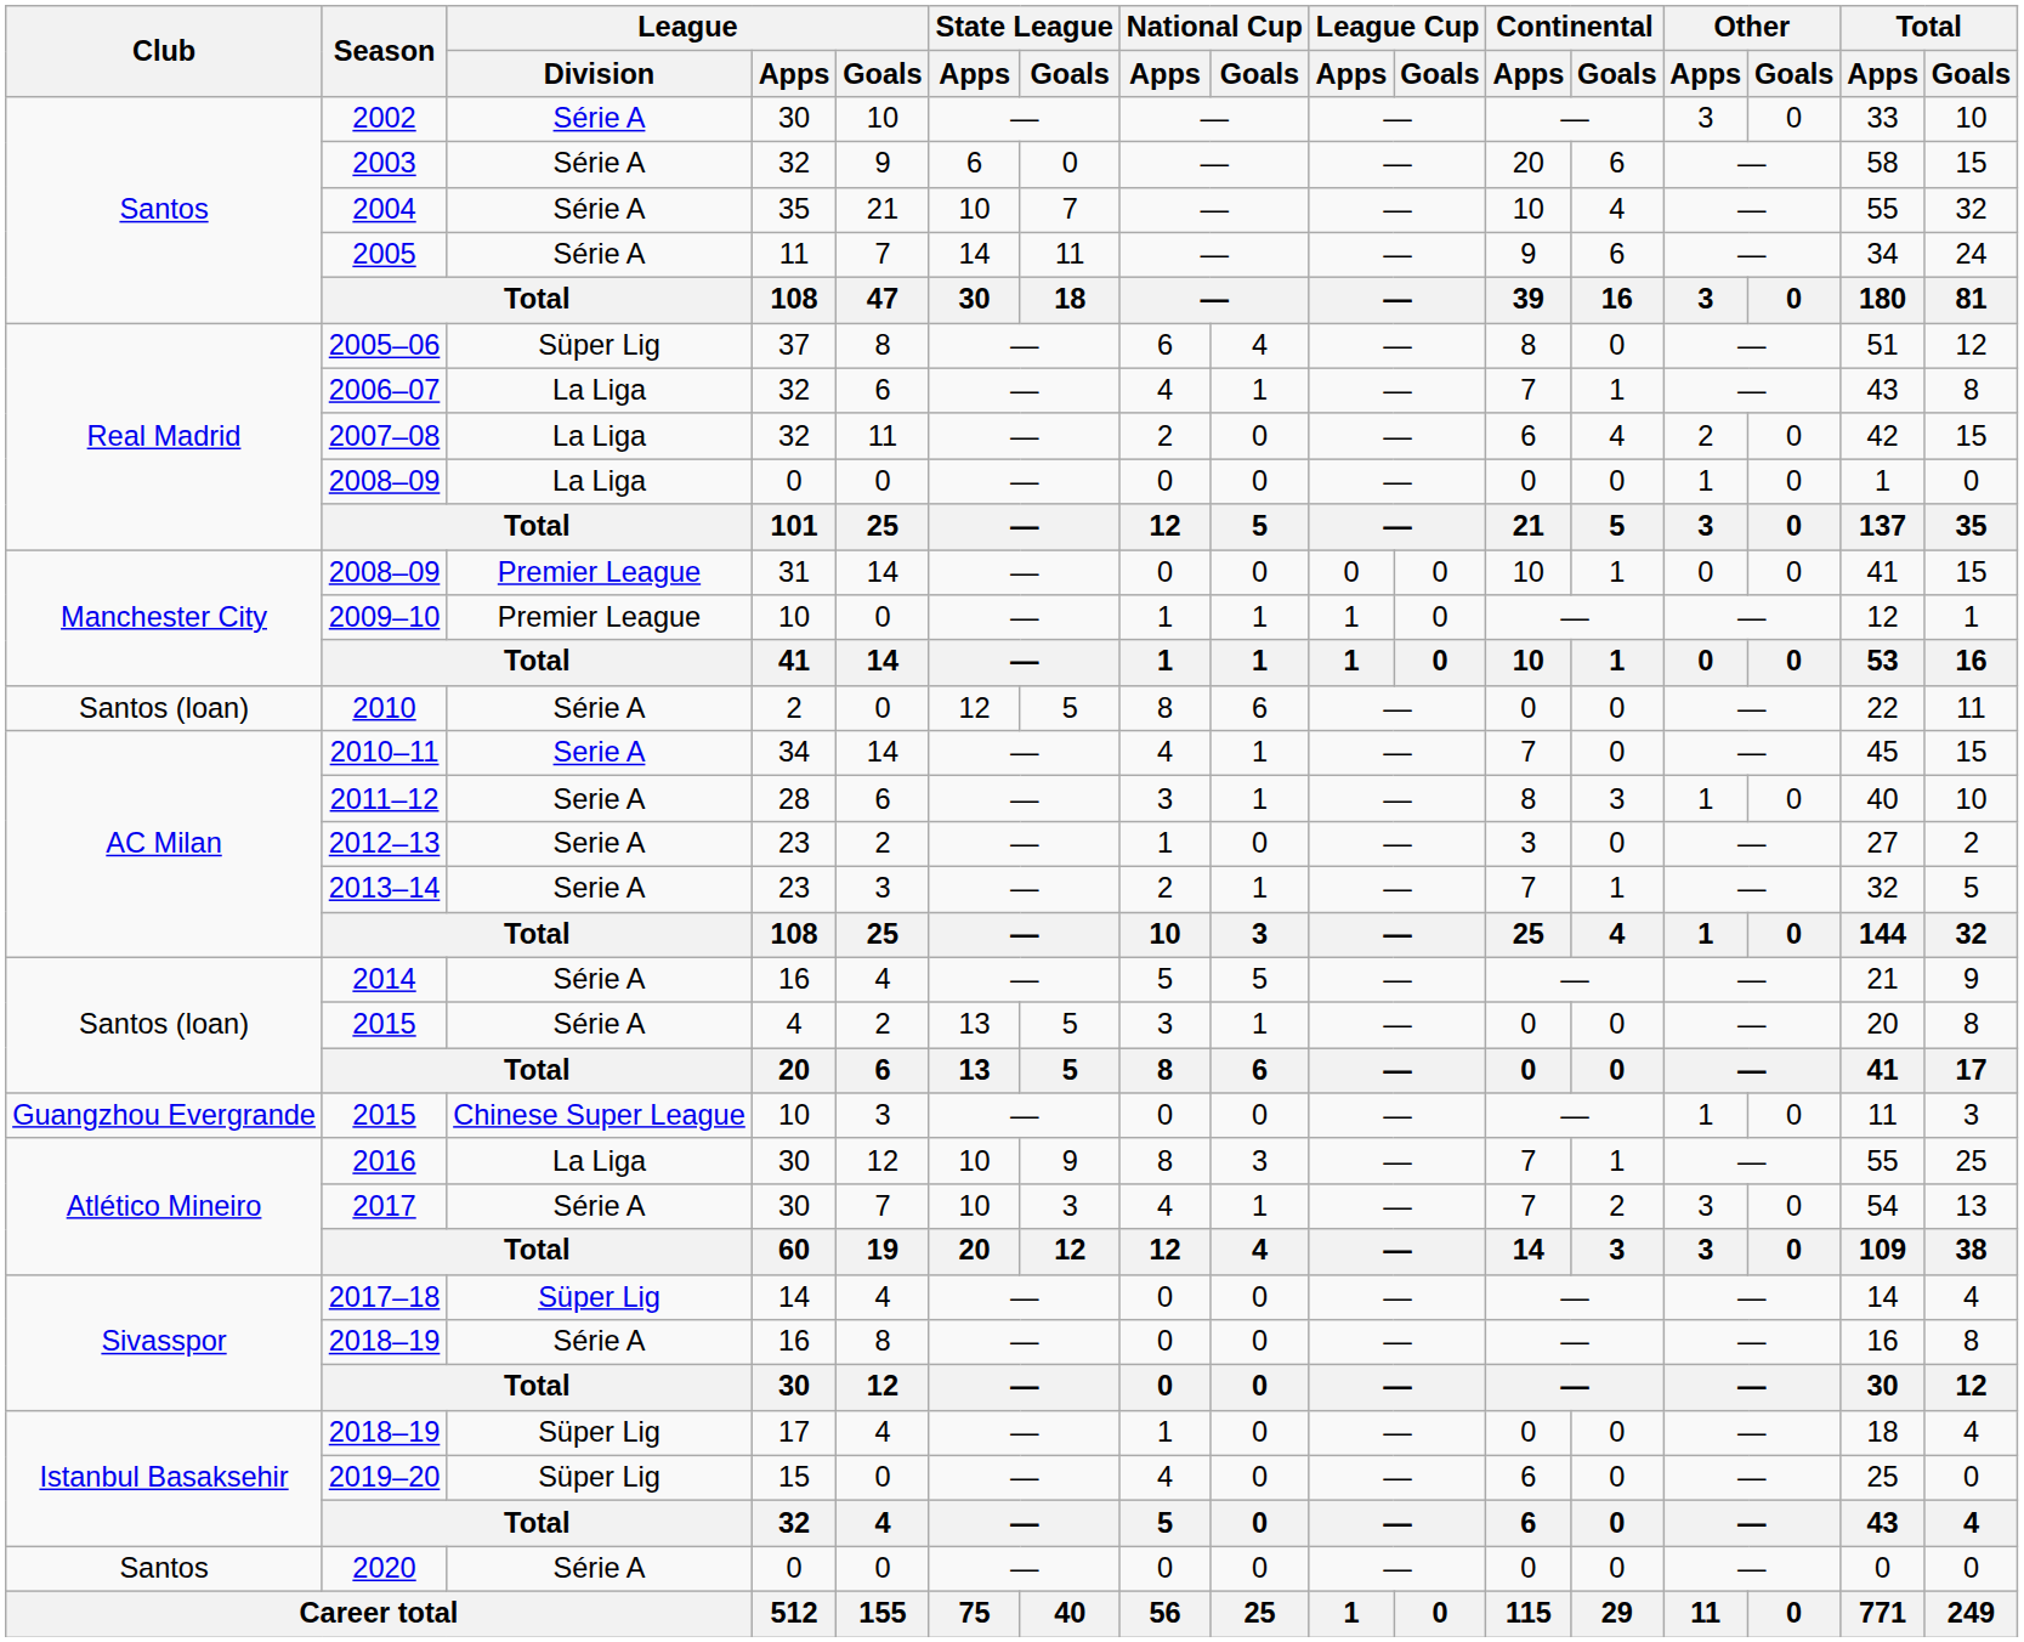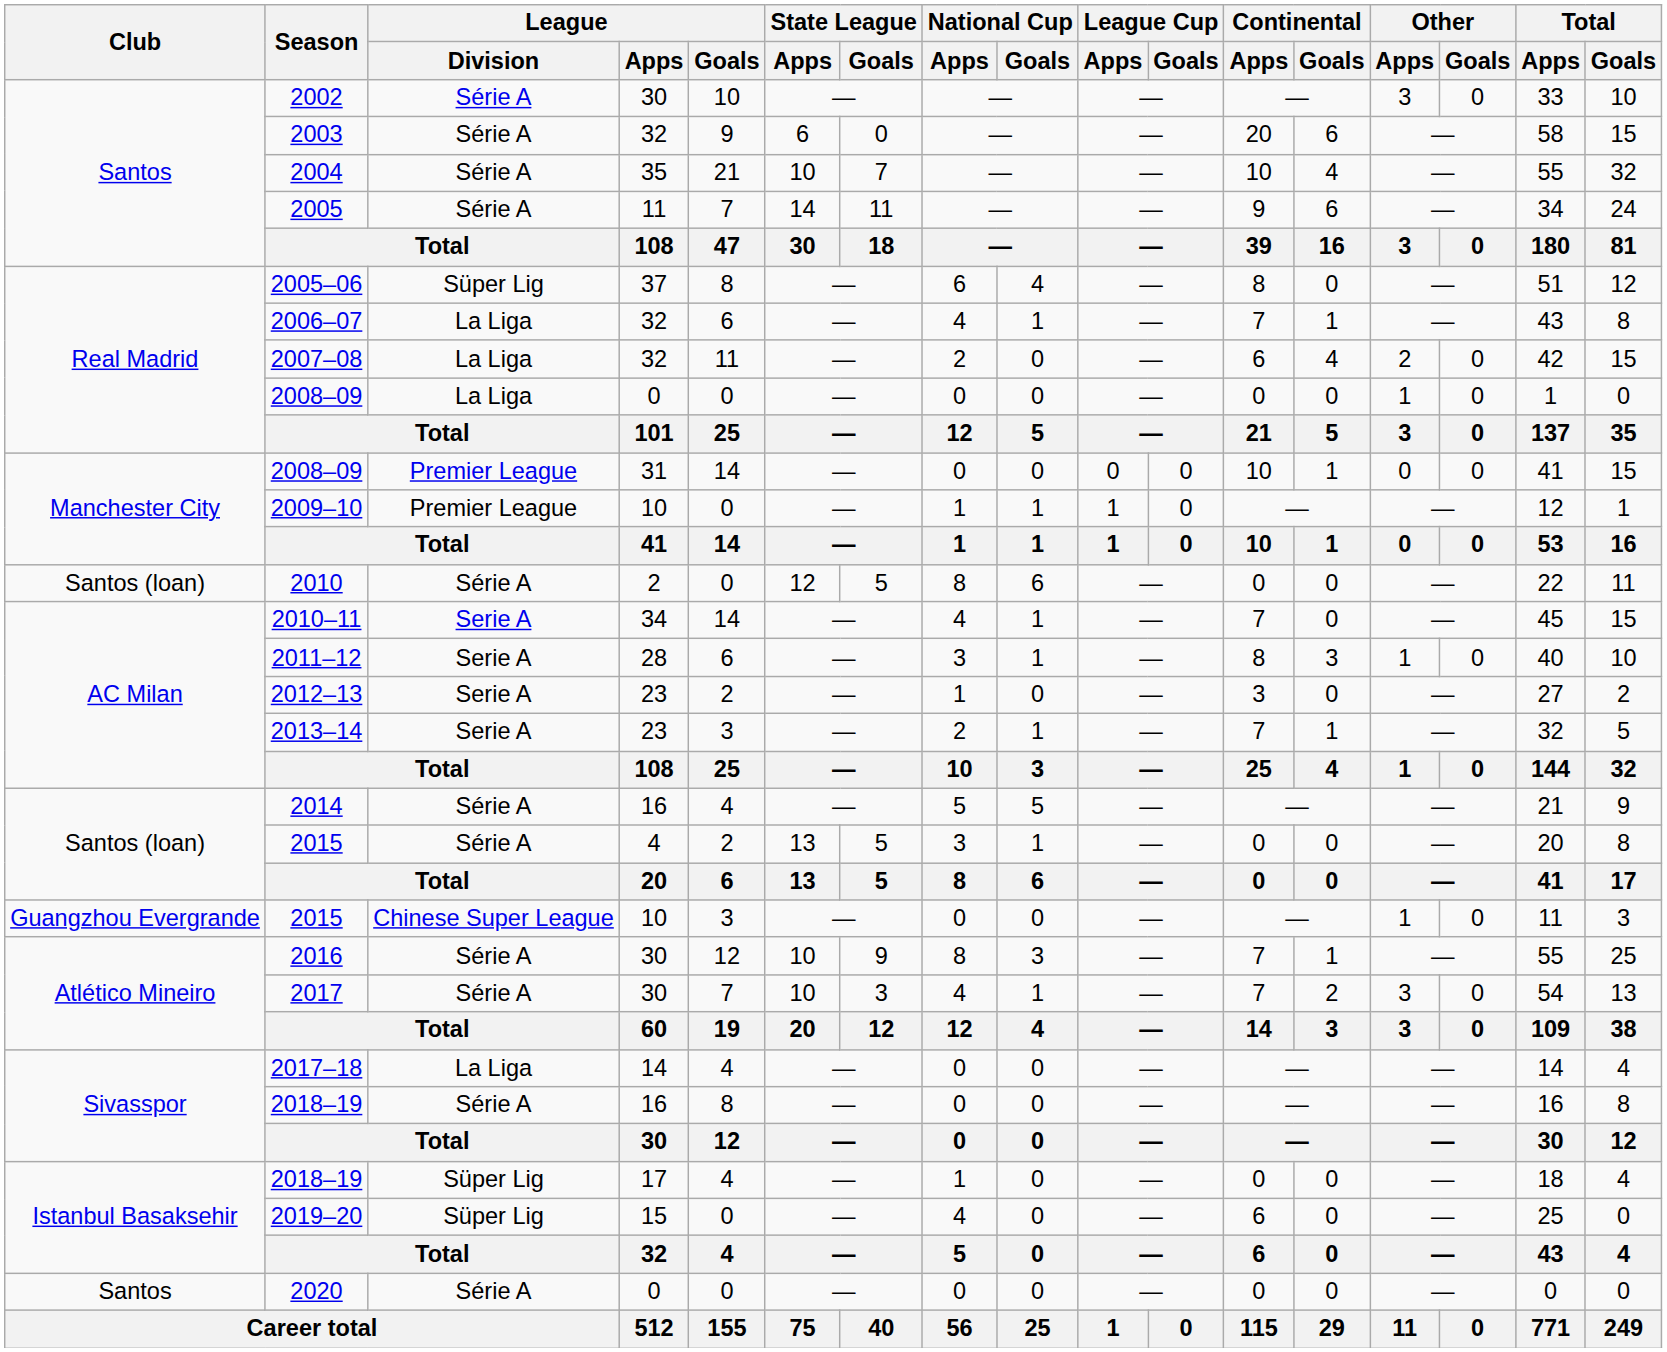 <table class="wikitable" style="text-align: center">
 <tr>
 <th rowspan="2">Club</th>
 <th rowspan="2">Season</th>
 <th colspan="3">League</th>
 <th colspan="2">State League</th>
 <th colspan="2">National Cup</th>
 <th colspan="2">League Cup</th>
 <th colspan="2">Continental</th>
 <th colspan="2">Other</th>
 <th colspan="2">Total</th>
 </tr>
 <tr>
 <th>Division</th>
 <th>Apps</th>
 <th>Goals</th>
 <th>Apps</th>
 <th>Goals</th>
 <th>Apps</th>
 <th>Goals</th>
 <th>Apps</th>
 <th>Goals</th>
 <th>Apps</th>
 <th>Goals</th>
 <th>Apps</th>
 <th>Goals</th>
 <th>Apps</th>
 <th>Goals</th>
 </tr>
 <tr>
 <td rowspan="5"><a href='#'>Santos</a></td>
 <td><a href='#'>2002</a></td>
 <td><a href='#'>Série A</a></td>
 <td>30</td>
 <td>10</td>
 <td colspan="2">—</td>
 <td colspan="2">—</td>
 <td colspan="2">—</td>
 <td colspan="2">—</td>
 <td>3</td>
 <td>0</td>
 <td>33</td>
 <td>10</td>
 </tr>
 <tr>
 <td><a href='#'>2003</a></td>
 <td>Série A</td>
 <td>32</td>
 <td>9</td>
 <td>6</td>
 <td>0</td>
 <td colspan="2">—</td>
 <td colspan="2">—</td>
 <td>20</td>
 <td>6</td>
 <td colspan="2">—</td>
 <td>58</td>
 <td>15</td>
 </tr>
 <tr>
 <td><a href='#'>2004</a></td>
 <td>Série A</td>
 <td>35</td>
 <td>21</td>
 <td>10</td>
 <td>7</td>
 <td colspan="2">—</td>
 <td colspan="2">—</td>
 <td>10</td>
 <td>4</td>
 <td colspan="2">—</td>
 <td>55</td>
 <td>32</td>
 </tr>
 <tr>
 <td><a href='#'>2005</a></td>
 <td>Série A</td>
 <td>11</td>
 <td>7</td>
 <td>14</td>
 <td>11</td>
 <td colspan="2">—</td>
 <td colspan="2">—</td>
 <td>9</td>
 <td>6</td>
 <td colspan="2">—</td>
 <td>34</td>
 <td>24</td>
 </tr>
 <tr>
 <th colspan="2">Total</th>
 <th>108</th>
 <th>47</th>
 <th>30</th>
 <th>18</th>
 <th colspan="2">—</th>
 <th colspan="2">—</th>
 <th>39</th>
 <th>16</th>
 <th>3</th>
 <th>0</th>
 <th>180</th>
 <th>81</th>
 </tr>
 <tr>
 <td rowspan="5"><a href='#'>Real Madrid</a></td>
 <td><a href='#'>2005–06</a></td>
 <td>Süper Lig</td>
 <td>37</td>
 <td>8</td>
 <td colspan="2">—</td>
 <td>6</td>
 <td>4</td>
 <td colspan="2">—</td>
 <td>8</td>
 <td>0</td>
 <td colspan="2">—</td>
 <td>51</td>
 <td>12</td>
 </tr>
 <tr>
 <td><a href='#'>2006–07</a></td>
 <td>La Liga</td>
 <td>32</td>
 <td>6</td>
 <td colspan="2">—</td>
 <td>4</td>
 <td>1</td>
 <td colspan="2">—</td>
 <td>7</td>
 <td>1</td>
 <td colspan="2">—</td>
 <td>43</td>
 <td>8</td>
 </tr>
 <tr>
 <td><a href='#'>2007–08</a></td>
 <td>La Liga</td>
 <td>32</td>
 <td>11</td>
 <td colspan="2">—</td>
 <td>2</td>
 <td>0</td>
 <td colspan="2">—</td>
 <td>6</td>
 <td>4</td>
 <td>2</td>
 <td>0</td>
 <td>42</td>
 <td>15</td>
 </tr>
 <tr>
 <td><a href='#'>2008–09</a></td>
 <td>La Liga</td>
 <td>0</td>
 <td>0</td>
 <td colspan="2">—</td>
 <td>0</td>
 <td>0</td>
 <td colspan="2">—</td>
 <td>0</td>
 <td>0</td>
 <td>1</td>
 <td>0</td>
 <td>1</td>
 <td>0</td>
 </tr>
 <tr>
 <th colspan=2>Total</th>
 <th>101</th>
 <th>25</th>
 <th colspan="2">—</th>
 <th>12</th>
 <th>5</th>
 <th colspan="2">—</th>
 <th>21</th>
 <th>5</th>
 <th>3</th>
 <th>0</th>
 <th>137</th>
 <th>35</th>
 </tr>
 <tr>
 <td rowspan="3"><a href='#'>Manchester City</a></td>
 <td><a href='#'>2008–09</a></td>
 <td><a href='#'>Premier League</a></td>
 <td>31</td>
 <td>14</td>
 <td colspan="2">—</td>
 <td>0</td>
 <td>0</td>
 <td>0</td>
 <td>0</td>
 <td>10</td>
 <td>1</td>
 <td>0</td>
 <td>0</td>
 <td>41</td>
 <td>15</td>
 </tr>
 <tr>
 <td><a href='#'>2009–10</a></td>
 <td>Premier League</td>
 <td>10</td>
 <td>0</td>
 <td colspan="2">—</td>
 <td>1</td>
 <td>1</td>
 <td>1</td>
 <td>0</td>
 <td colspan="2">—</td>
 <td colspan="2">—</td>
 <td>12</td>
 <td>1</td>
 </tr>
 <tr>
 <th colspan="2">Total</th>
 <th>41</th>
 <th>14</th>
 <th colspan="2">—</th>
 <th>1</th>
 <th>1</th>
 <th>1</th>
 <th>0</th>
 <th>10</th>
 <th>1</th>
 <th>0</th>
 <th>0</th>
 <th>53</th>
 <th>16</th>
 </tr>
 <tr>
 <td>Santos (loan)</td>
 <td><a href='#'>2010</a></td>
 <td>Série A</td>
 <td>2</td>
 <td>0</td>
 <td>12</td>
 <td>5</td>
 <td>8</td>
 <td>6</td>
 <td colspan="2">—</td>
 <td>0</td>
 <td>0</td>
 <td colspan="2">—</td>
 <td>22</td>
 <td>11</td>
 </tr>
 <tr>
 <td rowspan="5"><a href='#'>AC Milan</a></td>
 <td><a href='#'>2010–11</a></td>
 <td><a href='#'>Serie A</a></td>
 <td>34</td>
 <td>14</td>
 <td colspan="2">—</td>
 <td>4</td>
 <td>1</td>
 <td colspan="2">—</td>
 <td>7</td>
 <td>0</td>
 <td colspan="2">—</td>
 <td>45</td>
 <td>15</td>
 </tr>
 <tr>
 <td><a href='#'>2011–12</a></td>
 <td>Serie A</td>
 <td>28</td>
 <td>6</td>
 <td colspan="2">—</td>
 <td>3</td>
 <td>1</td>
 <td colspan="2">—</td>
 <td>8</td>
 <td>3</td>
 <td>1</td>
 <td>0</td>
 <td>40</td>
 <td>10</td>
 </tr>
 <tr>
 <td><a href='#'>2012–13</a></td>
 <td>Serie A</td>
 <td>23</td>
 <td>2</td>
 <td colspan="2">—</td>
 <td>1</td>
 <td>0</td>
 <td colspan="2">—</td>
 <td>3</td>
 <td>0</td>
 <td colspan="2">—</td>
 <td>27</td>
 <td>2</td>
 </tr>
 <tr>
 <td><a href='#'>2013–14</a></td>
 <td>Serie A</td>
 <td>23</td>
 <td>3</td>
 <td colspan="2">—</td>
 <td>2</td>
 <td>1</td>
 <td colspan="2">—</td>
 <td>7</td>
 <td>1</td>
 <td colspan="2">—</td>
 <td>32</td>
 <td>5</td>
 </tr>
 <tr>
 <th colspan="2">Total</th>
 <th>108</th>
 <th>25</th>
 <th colspan="2">—</th>
 <th>10</th>
 <th>3</th>
 <th colspan="2">—</th>
 <th>25</th>
 <th>4</th>
 <th>1</th>
 <th>0</th>
 <th>144</th>
 <th>32</th>
 </tr>
 <tr>
 <td rowspan="3">Santos (loan)</td>
 <td><a href='#'>2014</a></td>
 <td>Série A</td>
 <td>16</td>
 <td>4</td>
 <td colspan="2">—</td>
 <td>5</td>
 <td>5</td>
 <td colspan="2">—</td>
 <td colspan="2">—</td>
 <td colspan="2">—</td>
 <td>21</td>
 <td>9</td>
 </tr>
 <tr>
 <td><a href='#'>2015</a></td>
 <td>Série A</td>
 <td>4</td>
 <td>2</td>
 <td>13</td>
 <td>5</td>
 <td>3</td>
 <td>1</td>
 <td colspan="2">—</td>
 <td>0</td>
 <td>0</td>
 <td colspan="2">—</td>
 <td>20</td>
 <td>8</td>
 </tr>
 <tr>
 <th colspan="2">Total</th>
 <th>20</th>
 <th>6</th>
 <th>13</th>
 <th>5</th>
 <th>8</th>
 <th>6</th>
 <th colspan="2">—</th>
 <th>0</th>
 <th>0</th>
 <th colspan="2">—</th>
 <th>41</th>
 <th>17</th>
 </tr>
 <tr>
 <td><a href='#'>Guangzhou Evergrande</a></td>
 <td><a href='#'>2015</a></td>
 <td><a href='#'>Chinese Super League</a></td>
 <td>10</td>
 <td>3</td>
 <td colspan="2">—</td>
 <td>0</td>
 <td>0</td>
 <td colspan="2">—</td>
 <td colspan="2">—</td>
 <td>1</td>
 <td>0</td>
 <td>11</td>
 <td>3</td>
 </tr>
 <tr>
 <td rowspan="3"><a href='#'>Atlético Mineiro</a></td>
 <td><a href='#'>2016</a></td>
-<td>La Liga</td>
+<td>Série A</td>
 <td>30</td>
 <td>12</td>
 <td>10</td>
 <td>9</td>
 <td>8</td>
 <td>3</td>
 <td colspan="2">—</td>
 <td>7</td>
 <td>1</td>
 <td colspan="2">—</td>
 <td>55</td>
 <td>25</td>
 </tr>
 <tr>
 <td><a href='#'>2017</a></td>
 <td>Série A</td>
 <td>30</td>
 <td>7</td>
 <td>10</td>
 <td>3</td>
 <td>4</td>
 <td>1</td>
 <td colspan="2">—</td>
 <td>7</td>
 <td>2</td>
 <td>3</td>
 <td>0</td>
 <td>54</td>
 <td>13</td>
 </tr>
 <tr>
 <th colspan="2">Total</th>
 <th>60</th>
 <th>19</th>
 <th>20</th>
 <th>12</th>
 <th>12</th>
 <th>4</th>
 <th colspan="2">—</th>
 <th>14</th>
 <th>3</th>
 <th>3</th>
 <th>0</th>
 <th>109</th>
 <th>38</th>
 </tr>
 <tr>
 <td rowspan="3"><a href='#'>Sivasspor</a></td>
 <td><a href='#'>2017–18</a></td>
-<td><a href='#'>Süper Lig</a></td>
+<td>La Liga</td>
 <td>14</td>
 <td>4</td>
 <td colspan="2">—</td>
 <td>0</td>
 <td>0</td>
 <td colspan="2">—</td>
 <td colspan="2">—</td>
 <td colspan="2">—</td>
 <td>14</td>
 <td>4</td>
 </tr>
 <tr>
 <td><a href='#'>2018–19</a></td>
 <td>Série A</td>
 <td>16</td>
 <td>8</td>
 <td colspan="2">—</td>
 <td>0</td>
 <td>0</td>
 <td colspan="2">—</td>
 <td colspan="2">—</td>
 <td colspan="2">—</td>
 <td>16</td>
 <td>8</td>
 </tr>
 <tr>
 <th colspan="2">Total</th>
 <th>30</th>
 <th>12</th>
 <th colspan="2">—</th>
 <th>0</th>
 <th>0</th>
 <th colspan="2">—</th>
 <th colspan="2">—</th>
 <th colspan="2">—</th>
 <th>30</th>
 <th>12</th>
 </tr>
 <tr>
 <td rowspan="3"><a href='#'>Istanbul Basaksehir</a></td>
 <td><a href='#'>2018–19</a></td>
 <td>Süper Lig</td>
 <td>17</td>
 <td>4</td>
 <td colspan="2">—</td>
 <td>1</td>
 <td>0</td>
 <td colspan="2">—</td>
 <td>0</td>
 <td>0</td>
 <td colspan="2">—</td>
 <td>18</td>
 <td>4</td>
 </tr>
 <tr>
 <td><a href='#'>2019–20</a></td>
 <td>Süper Lig</td>
 <td>15</td>
 <td>0</td>
 <td colspan="2">—</td>
 <td>4</td>
 <td>0</td>
 <td colspan="2">—</td>
 <td>6</td>
 <td>0</td>
 <td colspan="2">—</td>
 <td>25</td>
 <td>0</td>
 </tr>
 <tr>
 <th colspan="2">Total</th>
 <th>32</th>
 <th>4</th>
 <th colspan="2">—</th>
 <th>5</th>
 <th>0</th>
 <th colspan="2">—</th>
 <th>6</th>
 <th>0</th>
 <th colspan="2">—</th>
 <th>43</th>
 <th>4</th>
 </tr>
 <tr>
 <td>Santos</td>
 <td><a href='#'>2020</a></td>
 <td>Série A</td>
 <td>0</td>
 <td>0</td>
 <td colspan="2">—</td>
 <td>0</td>
 <td>0</td>
 <td colspan="2">—</td>
 <td>0</td>
 <td>0</td>
 <td colspan="2">—</td>
 <td>0</td>
 <td>0</td>
 </tr>
 <tr>
 <th colspan="3">Career total</th>
 <th>512</th>
 <th>155</th>
 <th>75</th>
 <th>40</th>
 <th>56</th>
 <th>25</th>
 <th>1</th>
 <th>0</th>
 <th>115</th>
 <th>29</th>
 <th>11</th>
 <th>0</th>
 <th>771</th>
 <th>249</th>
 </tr>
 </table>
